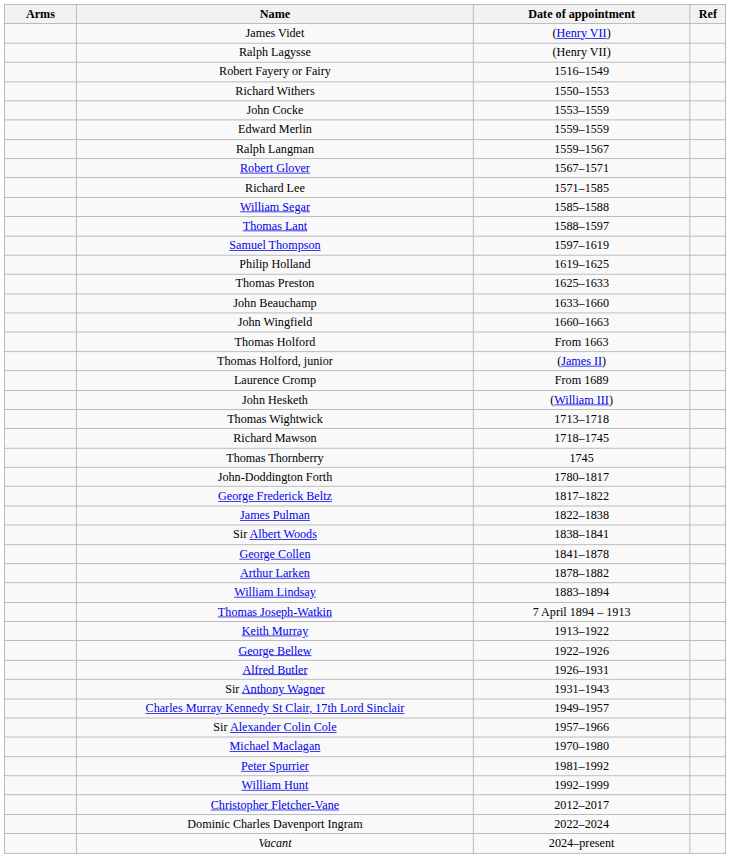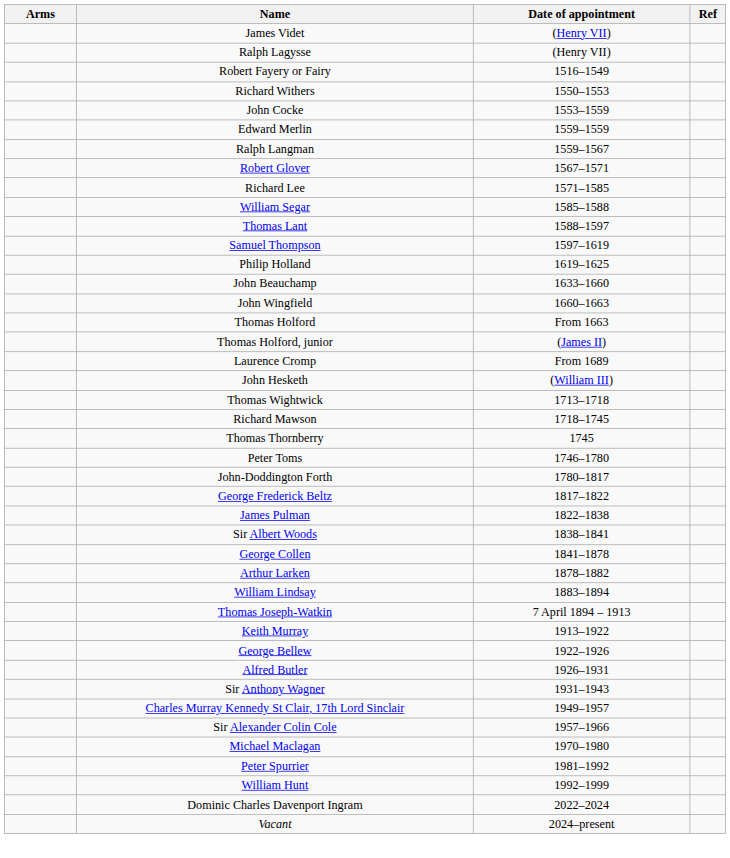 <table class="wikitable" style="text-align:center; width:60%">
 <tr>
 <th>Arms</th>
 <th style="width:55%">Name</th>
 <th style="width:30%">Date of appointment</th>
 <th style="width:5%">Ref</th>
 </tr>
 <tr>
 <td></td>
 <td>James Videt</td>
 <td>(<a href='#'>Henry VII</a>)</td>
 <td></td>
 </tr>
 <tr>
 <td></td>
 <td>Ralph Lagysse</td>
 <td>(Henry VII)</td>
 <td></td>
 </tr>
 <tr>
 <td></td>
 <td>Robert Fayery or Fairy</td>
 <td>1516–1549</td>
 <td></td>
 </tr>
 <tr>
 <td></td>
 <td>Richard Withers</td>
 <td>1550–1553</td>
 <td></td>
 </tr>
 <tr>
 <td></td>
 <td>John Cocke</td>
 <td>1553–1559</td>
 <td></td>
 </tr>
 <tr>
 <td></td>
 <td>Edward Merlin</td>
 <td>1559–1559</td>
 <td></td>
 </tr>
 <tr>
 <td></td>
 <td>Ralph Langman</td>
 <td>1559–1567</td>
 <td></td>
 </tr>
 <tr>
 <td></td>
 <td><a href='#'>Robert Glover</a></td>
 <td>1567–1571</td>
 <td></td>
 </tr>
 <tr>
 <td></td>
 <td>Richard Lee</td>
 <td>1571–1585</td>
 <td></td>
 </tr>
 <tr>
 <td></td>
 <td><a href='#'>William Segar</a></td>
 <td>1585–1588</td>
 <td></td>
 </tr>
 <tr>
 <td></td>
 <td><a href='#'>Thomas Lant</a></td>
 <td>1588–1597</td>
 <td></td>
 </tr>
 <tr>
 <td></td>
 <td><a href='#'>Samuel Thompson</a></td>
 <td>1597–1619</td>
 <td></td>
 </tr>
 <tr>
 <td></td>
 <td>Philip Holland</td>
 <td>1619–1625</td>
 <td></td>
 </tr>
 <tr>
 <td></td>
-<td>Thomas Preston</td>
-<td>1625–1633</td>
-<td></td>
-</tr>
-<tr>
-<td></td>
 <td>John Beauchamp</td>
 <td>1633–1660</td>
 <td></td>
 </tr>
 <tr>
 <td></td>
 <td>John Wingfield</td>
 <td>1660–1663</td>
 <td></td>
 </tr>
 <tr>
 <td></td>
 <td>Thomas Holford</td>
 <td>From 1663</td>
 <td></td>
 </tr>
 <tr>
 <td></td>
 <td>Thomas Holford, junior</td>
 <td>(<a href='#'>James II</a>)</td>
 <td></td>
 </tr>
 <tr>
 <td></td>
 <td>Laurence Cromp</td>
 <td>From 1689</td>
 <td></td>
 </tr>
 <tr>
 <td></td>
 <td>John Hesketh</td>
 <td>(<a href='#'>William III</a>)</td>
 <td></td>
 </tr>
 <tr>
 <td></td>
 <td>Thomas Wightwick</td>
 <td>1713–1718</td>
 <td></td>
 </tr>
 <tr>
 <td></td>
 <td>Richard Mawson</td>
 <td>1718–1745</td>
 <td></td>
 </tr>
 <tr>
 <td></td>
 <td>Thomas Thornberry</td>
 <td>1745</td>
+<td></td>
+</tr>
+<tr>
+<td></td>
+<td>Peter Toms</td>
+<td>1746–1780</td>
 <td></td>
 </tr>
 <tr>
 <td></td>
 <td>John-Doddington Forth</td>
 <td>1780–1817</td>
 <td></td>
 </tr>
 <tr>
 <td></td>
 <td><a href='#'>George Frederick Beltz</a></td>
 <td>1817–1822</td>
 <td></td>
 </tr>
 <tr>
 <td></td>
 <td><a href='#'>James Pulman</a></td>
 <td>1822–1838</td>
 <td></td>
 </tr>
 <tr>
 <td></td>
 <td>Sir <a href='#'>Albert Woods</a></td>
 <td>1838–1841</td>
 <td></td>
 </tr>
 <tr>
 <td></td>
 <td><a href='#'>George Collen</a></td>
 <td>1841–1878</td>
 <td></td>
 </tr>
 <tr>
 <td></td>
 <td><a href='#'>Arthur Larken</a></td>
 <td>1878–1882</td>
 <td></td>
 </tr>
 <tr>
 <td></td>
 <td><a href='#'>William Lindsay</a></td>
 <td>1883–1894</td>
 <td></td>
 </tr>
 <tr>
 <td></td>
 <td><a href='#'>Thomas Joseph-Watkin</a></td>
 <td>7 April 1894 – 1913</td>
 <td></td>
 </tr>
 <tr>
 <td></td>
 <td><a href='#'>Keith Murray</a></td>
 <td>1913–1922</td>
 <td></td>
 </tr>
 <tr>
 <td></td>
 <td><a href='#'>George Bellew</a></td>
 <td>1922–1926</td>
 <td></td>
 </tr>
 <tr>
 <td></td>
 <td><a href='#'>Alfred Butler</a></td>
 <td>1926–1931</td>
 <td></td>
 </tr>
 <tr>
 <td></td>
 <td>Sir <a href='#'>Anthony Wagner</a></td>
 <td>1931–1943</td>
 <td></td>
 </tr>
 <tr>
 <td></td>
 <td><a href='#'>Charles Murray Kennedy St Clair, 17th Lord Sinclair</a></td>
 <td>1949–1957</td>
 <td></td>
 </tr>
 <tr>
 <td></td>
 <td>Sir <a href='#'>Alexander Colin Cole</a></td>
 <td>1957–1966</td>
 <td></td>
 </tr>
 <tr>
 <td></td>
 <td><a href='#'>Michael Maclagan</a></td>
 <td>1970–1980</td>
 <td></td>
 </tr>
 <tr>
 <td></td>
 <td><a href='#'>Peter Spurrier</a></td>
 <td>1981–1992</td>
 <td></td>
 </tr>
 <tr>
 <td></td>
 <td><a href='#'>William Hunt</a></td>
 <td>1992–1999</td>
 <td></td>
 </tr>
 <tr>
 <td></td>
-<td><a href='#'>Christopher Fletcher-Vane</a></td>
-<td>2012–2017</td>
-<td></td>
-</tr>
-<tr>
-<td></td>
 <td>Dominic Charles Davenport Ingram</td>
 <td>2022–2024</td>
 <td></td>
 </tr>
 <tr>
 <td></td>
 <td><em>Vacant</em></td>
 <td>2024–present</td>
 </tr>
 </table>
